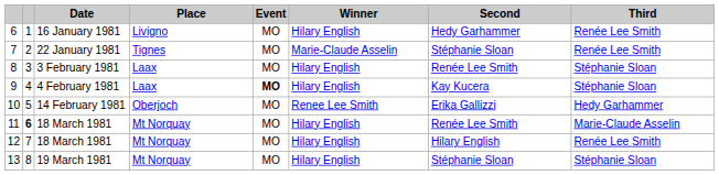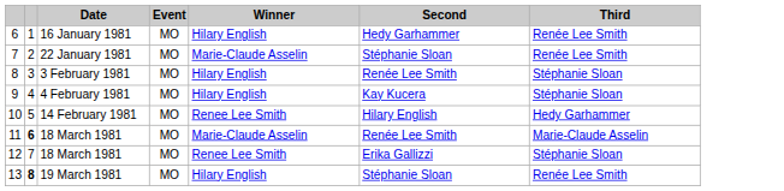 <table class="wikitable plainrowheaders" style="background:#fff; font-size:86%; line-height:16px; border:grey solid 1px; border-collapse:collapse;">
 <tr style="background:#ccc; text-align:center;">
 <th scope="col" style="background:#ccc; width=20 px;"></th>
 <th scope="col" style="background:#ccc; width=30 px;"></th>
 <th scope="col" style="background:#ccc; width:120px;">Date</th>
-<th scope="col" style="background:#ccc; width:160px;">Place</th>
 <th scope="col" style="background:#ccc; width:15px;">Event</th>
 <th scope="col" style="background:#ccc; width:185px;">Winner</th>
 <th scope="col" style="background:#ccc; width:185px;">Second</th>
 <th scope="col" style="background:#ccc; width:185px;">Third</th>
 </tr>
 <tr>
 <td align=center>6</td>
 <td align=center>1</td>
 <td>16 January 1981</td>
-<td> <a href='#'>Livigno</a></td>
 <td align=center>MO</td>
 <td> <a href='#'>Hilary English</a></td>
 <td> <a href='#'>Hedy Garhammer</a></td>
 <td> <a href='#'>Renée Lee Smith</a></td>
 </tr>
 <tr>
 <td align=center>7</td>
 <td align=center>2</td>
 <td>22 January 1981</td>
-<td> <a href='#'>Tignes</a></td>
 <td align=center>MO</td>
 <td> <a href='#'>Marie-Claude Asselin</a></td>
 <td> <a href='#'>Stéphanie Sloan</a></td>
 <td> <a href='#'>Renée Lee Smith</a></td>
 </tr>
 <tr>
 <td align=center>8</td>
 <td align=center>3</td>
 <td>3 February 1981</td>
-<td> <a href='#'>Laax</a></td>
 <td align=center>MO</td>
 <td> <a href='#'>Hilary English</a></td>
 <td> <a href='#'>Renée Lee Smith</a></td>
 <td> <a href='#'>Stéphanie Sloan</a></td>
 </tr>
 <tr>
 <td align=center>9</td>
 <td align=center>4</td>
 <td>4 February 1981</td>
-<td> <a href='#'>Laax</a></td>
-<td align=center><strong>MO</strong></td>
+<td align=center>MO</td>
 <td> <a href='#'>Hilary English</a></td>
 <td> <a href='#'>Kay Kucera</a></td>
 <td> <a href='#'>Stéphanie Sloan</a></td>
 </tr>
 <tr>
 <td align=center>10</td>
 <td align=center>5</td>
 <td>14 February 1981</td>
-<td> <a href='#'>Oberjoch</a></td>
 <td align=center>MO</td>
 <td> <a href='#'>Renee Lee Smith</a></td>
-<td> <a href='#'>Erika Gallizzi</a></td>
+<td> <a href='#'>Hilary English</a></td>
 <td> <a href='#'>Hedy Garhammer</a></td>
 </tr>
 <tr>
 <td align=center>11</td>
 <td align=center><strong>6</strong></td>
 <td>18 March 1981</td>
-<td> <a href='#'>Mt Norquay</a></td>
 <td align=center>MO</td>
-<td> <a href='#'>Hilary English</a></td>
+<td> <a href='#'>Marie-Claude Asselin</a></td>
 <td> <a href='#'>Renée Lee Smith</a></td>
 <td> <a href='#'>Marie-Claude Asselin</a></td>
 </tr>
 <tr>
 <td align=center>12</td>
 <td align=center>7</td>
 <td>18 March 1981</td>
-<td> <a href='#'>Mt Norquay</a></td>
 <td align=center>MO</td>
-<td> <a href='#'>Hilary English</a></td>
-<td> <a href='#'>Hilary English</a></td>
-<td> <a href='#'>Renée Lee Smith</a></td>
+<td> <a href='#'>Renee Lee Smith</a></td>
+<td> <a href='#'>Erika Gallizzi</a></td>
+<td> <a href='#'>Stéphanie Sloan</a></td>
 </tr>
 <tr>
 <td align=center>13</td>
-<td align=center>8</td>
+<td align=center><strong>8</strong></td>
 <td>19 March 1981</td>
-<td> <a href='#'>Mt Norquay</a></td>
 <td align=center>MO</td>
 <td> <a href='#'>Hilary English</a></td>
 <td> <a href='#'>Stéphanie Sloan</a></td>
-<td> <a href='#'>Stéphanie Sloan</a></td>
+<td> <a href='#'>Renée Lee Smith</a></td>
 </tr>
 </table>
